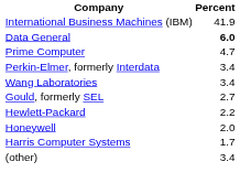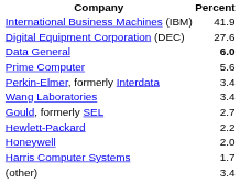 <table>
 <tr>
 <th>Company</th>
 <th>Percent</th>
 </tr>
 <tr>
 <td><a href='#'>International Business Machines</a> (IBM)</td>
 <td style="text-align:right;">41.9</td>
 </tr>
 <tr>
+<td><a href='#'>Digital Equipment Corporation</a> (DEC)</td>
+<td style="text-align:right;">27.6</td>
+</tr>
+<tr>
 <td><a href='#'>Data General</a></td>
 <td style="text-align:right;"><strong>6.0</strong></td>
 </tr>
 <tr>
 <td><a href='#'>Prime Computer</a></td>
-<td style="text-align:right;">4.7</td>
+<td style="text-align:right;">5.6</td>
 </tr>
 <tr>
 <td><a href='#'>Perkin-Elmer</a>, formerly <a href='#'>Interdata</a></td>
 <td style="text-align:right;">3.4</td>
 </tr>
 <tr>
 <td><a href='#'>Wang Laboratories</a></td>
 <td style="text-align:right;">3.4</td>
 </tr>
 <tr>
 <td><a href='#'>Gould</a>, formerly <a href='#'>SEL</a></td>
 <td style="text-align:right;">2.7</td>
 </tr>
 <tr>
 <td><a href='#'>Hewlett-Packard</a></td>
 <td style="text-align:right;">2.2</td>
 </tr>
 <tr>
 <td><a href='#'>Honeywell</a></td>
 <td style="text-align:right;">2.0</td>
 </tr>
 <tr>
 <td><a href='#'>Harris Computer Systems</a></td>
 <td style="text-align:right;">1.7</td>
 </tr>
 <tr>
 <td>(other)</td>
 <td style="text-align:right;">3.4</td>
 </tr>
 </table>
